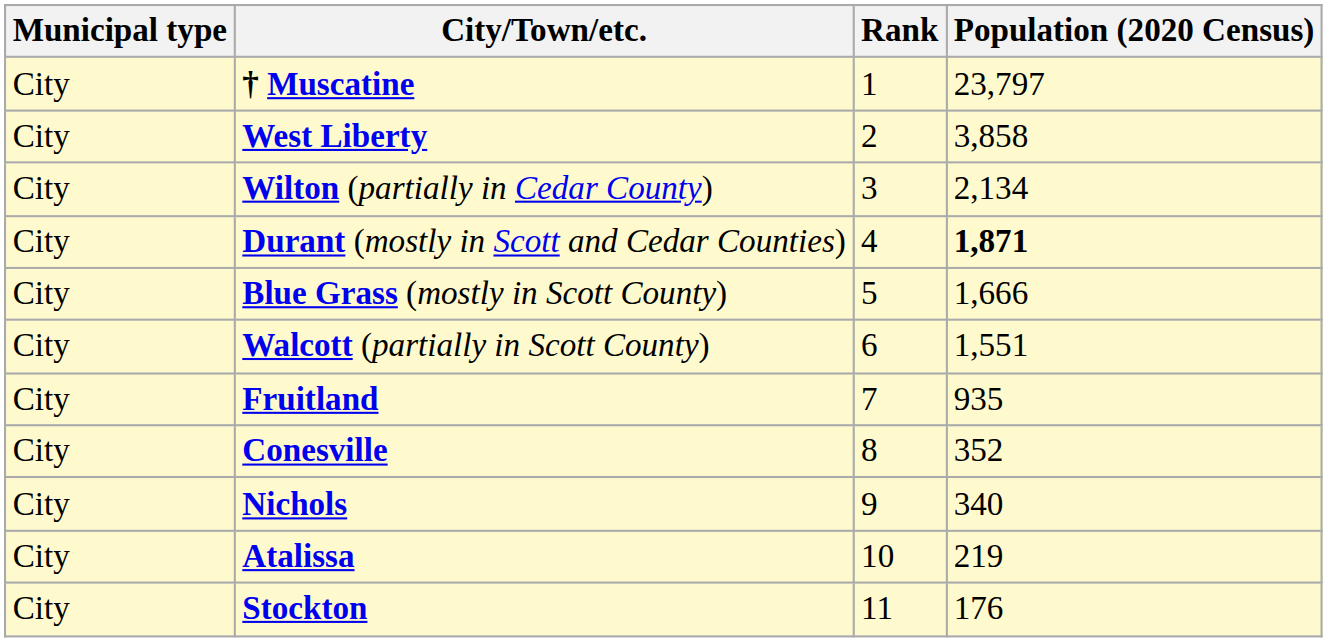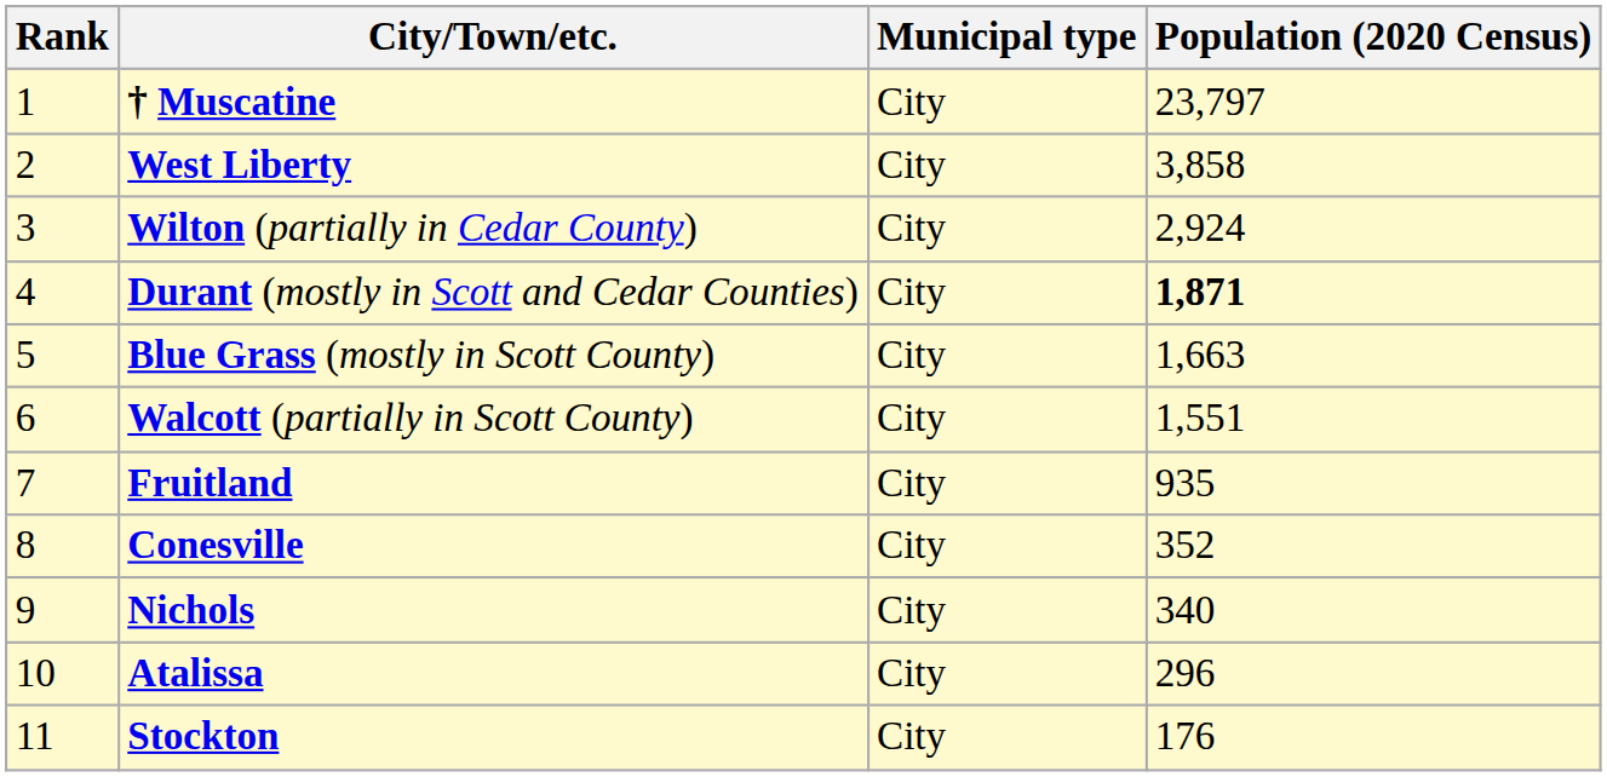 <table class="wikitable sortable">
 <tr>
+<th>Rank</th>
+<th>City/Town/etc.</th>
 <th>Municipal type</th>
-<th>City/Town/etc.</th>
-<th>Rank</th>
 <th>Population (2020 Census)</th>
 </tr>
 <tr style="background-color:#FFFACD;">
+<td>1</td>
+<td><strong>†</strong> <strong><a href='#'>Muscatine</a></strong></td>
 <td>City</td>
-<td><strong>†</strong> <strong><a href='#'>Muscatine</a></strong></td>
-<td>1</td>
 <td>23,797</td>
 </tr>
 <tr style="background-color:#FFFACD;">
+<td>2</td>
+<td><strong><a href='#'>West Liberty</a></strong></td>
 <td>City</td>
-<td><strong><a href='#'>West Liberty</a></strong></td>
-<td>2</td>
 <td>3,858</td>
 </tr>
 <tr style="background-color:#FFFACD;">
+<td>3</td>
+<td><strong><a href='#'>Wilton</a></strong>  (<em>partially in <a href='#'>Cedar County</a></em>)</td>
 <td>City</td>
-<td><strong><a href='#'>Wilton</a></strong>  (<em>partially in <a href='#'>Cedar County</a></em>)</td>
-<td>3</td>
-<td>2,134</td>
+<td>2,924</td>
 </tr>
 <tr style="background-color:#FFFACD;">
+<td>4</td>
+<td><strong><a href='#'>Durant</a></strong> (<em>mostly in <a href='#'>Scott</a> and Cedar Counties</em>)</td>
 <td>City</td>
-<td><strong><a href='#'>Durant</a></strong> (<em>mostly in <a href='#'>Scott</a> and Cedar Counties</em>)</td>
-<td>4</td>
 <td><strong>1,871</strong></td>
 </tr>
 <tr style="background-color:#FFFACD;">
+<td>5</td>
+<td><strong><a href='#'>Blue Grass</a></strong> (<em>mostly in Scott County</em>)</td>
 <td>City</td>
-<td><strong><a href='#'>Blue Grass</a></strong> (<em>mostly in Scott County</em>)</td>
-<td>5</td>
-<td>1,666</td>
+<td>1,663</td>
 </tr>
 <tr style="background-color:#FFFACD;">
+<td>6</td>
+<td><strong><a href='#'>Walcott</a></strong> (<em>partially in Scott County</em>)</td>
 <td>City</td>
-<td><strong><a href='#'>Walcott</a></strong> (<em>partially in Scott County</em>)</td>
-<td>6</td>
 <td>1,551</td>
 </tr>
 <tr style="background-color:#FFFACD;">
+<td>7</td>
+<td><strong><a href='#'>Fruitland</a></strong></td>
 <td>City</td>
-<td><strong><a href='#'>Fruitland</a></strong></td>
-<td>7</td>
 <td>935</td>
 </tr>
 <tr style="background-color:#FFFACD;">
+<td>8</td>
+<td><strong><a href='#'>Conesville</a></strong></td>
 <td>City</td>
-<td><strong><a href='#'>Conesville</a></strong></td>
-<td>8</td>
 <td>352</td>
 </tr>
 <tr style="background-color:#FFFACD;">
+<td>9</td>
+<td><strong><a href='#'>Nichols</a></strong></td>
 <td>City</td>
-<td><strong><a href='#'>Nichols</a></strong></td>
-<td>9</td>
 <td>340</td>
 </tr>
 <tr style="background-color:#FFFACD;">
+<td>10</td>
+<td><strong><a href='#'>Atalissa</a></strong></td>
 <td>City</td>
-<td><strong><a href='#'>Atalissa</a></strong></td>
-<td>10</td>
-<td>219</td>
+<td>296</td>
 </tr>
 <tr style="background-color:#FFFACD;">
+<td>11</td>
+<td><strong><a href='#'>Stockton</a></strong></td>
 <td>City</td>
-<td><strong><a href='#'>Stockton</a></strong></td>
-<td>11</td>
 <td>176</td>
 </tr>
 </table>
